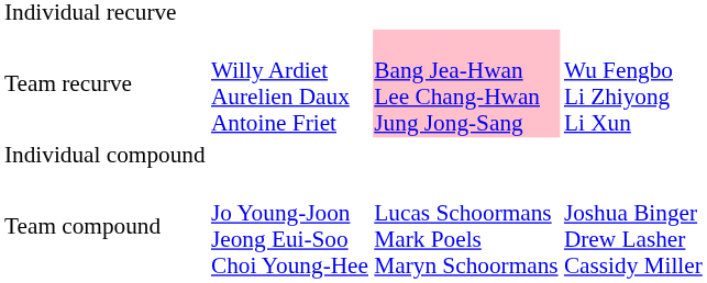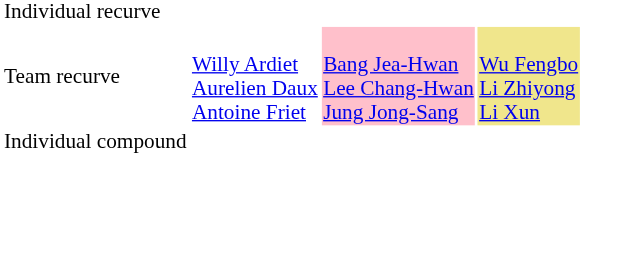 <table>
 <tr>
 <td>Individual recurve</td>
 <td></td>
 <td></td>
 <td></td>
 </tr>
 <tr>
 <td>Team recurve</td>
 <td><br><a href='#'>Willy Ardiet</a><br><a href='#'>Aurelien Daux</a><br><a href='#'>Antoine Friet</a></td>
 <td style="background: pink;"><br><a href='#'>Bang Jea-Hwan</a><br><a href='#'>Lee Chang-Hwan</a><br><a href='#'>Jung Jong-Sang</a></td>
-<td><br><a href='#'>Wu Fengbo</a><br><a href='#'>Li Zhiyong</a><br><a href='#'>Li Xun</a></td>
+<td style="background: khaki;"><br><a href='#'>Wu Fengbo</a><br><a href='#'>Li Zhiyong</a><br><a href='#'>Li Xun</a></td>
 </tr>
 <tr>
 <td>Individual compound</td>
 <td></td>
 <td></td>
 <td></td>
 </tr>
-<tr>
-<td>Team compound</td>
-<td><br><a href='#'>Jo Young-Joon</a><br><a href='#'>Jeong Eui-Soo</a><br><a href='#'>Choi Young-Hee</a></td>
-<td><br><a href='#'>Lucas Schoormans</a><br><a href='#'>Mark Poels</a><br><a href='#'>Maryn Schoormans</a></td>
-<td><br><a href='#'>Joshua Binger</a><br><a href='#'>Drew Lasher</a><br><a href='#'>Cassidy Miller</a></td>
-</tr>
 </table>
